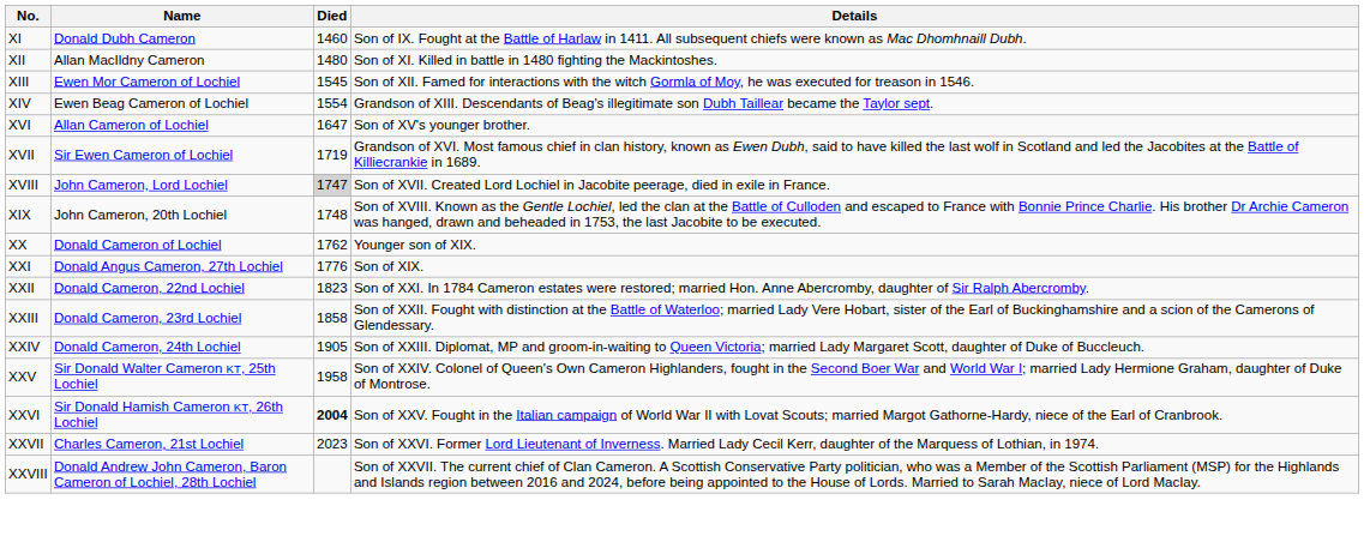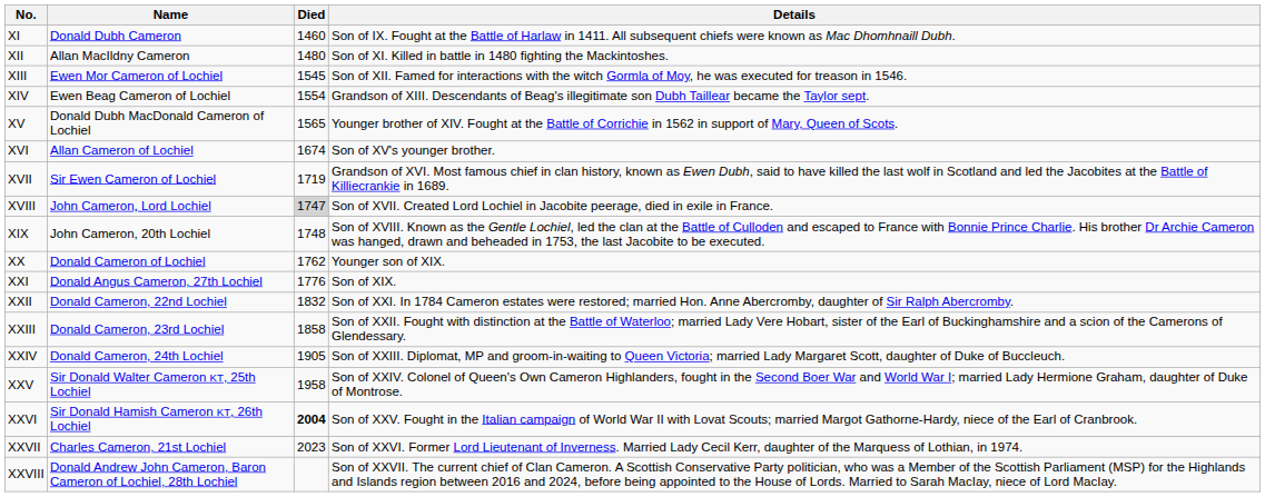 <table class="wikitable">
 <tr>
 <th>No.</th>
 <th>Name</th>
 <th>Died</th>
 <th>Details</th>
 </tr>
 <tr>
 <td>XI</td>
 <td><a href='#'>Donald Dubh Cameron</a></td>
 <td>1460</td>
 <td>Son of IX. Fought at the <a href='#'>Battle of Harlaw</a> in 1411. All subsequent chiefs were known as <em>Mac Dhomhnaill Dubh</em>.</td>
 </tr>
 <tr>
 <td>XII</td>
 <td>Allan MacIldny Cameron</td>
 <td>1480</td>
 <td>Son of XI. Killed in battle in 1480 fighting the Mackintoshes.</td>
 </tr>
 <tr>
 <td>XIII</td>
 <td><a href='#'>Ewen Mor Cameron of Lochiel</a></td>
 <td>1545</td>
 <td>Son of XII. Famed for interactions with the witch <a href='#'>Gormla of Moy</a>, he was executed for treason in 1546.</td>
 </tr>
 <tr>
 <td>XIV</td>
 <td>Ewen Beag Cameron of Lochiel</td>
 <td>1554</td>
 <td>Grandson of XIII. Descendants of Beag's illegitimate son <a href='#'>Dubh Taillear</a> became the <a href='#'>Taylor sept</a>.</td>
 </tr>
 <tr>
+<td>XV</td>
+<td>Donald Dubh MacDonald Cameron of Lochiel</td>
+<td>1565</td>
+<td>Younger brother of XIV. Fought at the <a href='#'>Battle of Corrichie</a> in 1562 in support of <a href='#'>Mary, Queen of Scots</a>.</td>
+</tr>
+<tr>
 <td>XVI</td>
 <td><a href='#'>Allan Cameron of Lochiel</a></td>
-<td>1647</td>
+<td>1674</td>
 <td>Son of XV's younger brother.</td>
 </tr>
 <tr>
 <td>XVII</td>
 <td><a href='#'>Sir Ewen Cameron of Lochiel</a></td>
 <td>1719</td>
 <td>Grandson of XVI. Most famous chief in clan history, known as <em>Ewen Dubh</em>, said to have killed the last wolf in Scotland and led the Jacobites at the <a href='#'>Battle of Killiecrankie</a> in 1689.</td>
 </tr>
 <tr>
 <td>XVIII</td>
 <td><a href='#'>John Cameron, Lord Lochiel</a></td>
 <td style="background: lightgrey;">1747</td>
 <td>Son of XVII. Created Lord Lochiel in Jacobite peerage, died in exile in France.</td>
 </tr>
 <tr>
 <td>XIX</td>
 <td>John Cameron, 20th Lochiel</td>
 <td>1748</td>
 <td>Son of XVIII. Known as the <em>Gentle Lochiel</em>, led the clan at the <a href='#'>Battle of Culloden</a> and escaped to France with <a href='#'>Bonnie Prince Charlie</a>. His brother <a href='#'>Dr Archie Cameron</a> was hanged, drawn and beheaded in 1753, the last Jacobite to be executed.</td>
 </tr>
 <tr>
 <td>XX</td>
 <td><a href='#'>Donald Cameron of Lochiel</a></td>
 <td>1762</td>
 <td>Younger son of XIX.</td>
 </tr>
 <tr>
 <td>XXI</td>
 <td><a href='#'>Donald Angus Cameron, 27th Lochiel</a></td>
 <td>1776</td>
 <td>Son of XIX.</td>
 </tr>
 <tr>
 <td>XXII</td>
 <td><a href='#'>Donald Cameron, 22nd Lochiel</a></td>
-<td>1823</td>
+<td>1832</td>
 <td>Son of XXI. In 1784 Cameron estates were restored; married Hon. Anne Abercromby, daughter of <a href='#'>Sir Ralph Abercromby</a>.</td>
 </tr>
 <tr>
 <td>XXIII</td>
 <td><a href='#'>Donald Cameron, 23rd Lochiel</a></td>
 <td>1858</td>
 <td>Son of XXII. Fought with distinction at the <a href='#'>Battle of Waterloo</a>; married Lady Vere Hobart, sister of the Earl of Buckinghamshire and a scion of the Camerons of Glendessary.</td>
 </tr>
 <tr>
 <td>XXIV</td>
 <td><a href='#'>Donald Cameron, 24th Lochiel</a></td>
 <td>1905</td>
 <td>Son of XXIII. Diplomat, MP and groom-in-waiting to <a href='#'>Queen Victoria</a>; married Lady Margaret Scott, daughter of Duke of Buccleuch.</td>
 </tr>
 <tr>
 <td>XXV</td>
 <td><a href='#'>Sir Donald Walter Cameron <small>KT</small>, 25th Lochiel</a></td>
 <td>1958</td>
 <td>Son of XXIV. Colonel of Queen's Own Cameron Highlanders, fought in the <a href='#'>Second Boer War</a> and <a href='#'>World War I</a>; married Lady Hermione Graham, daughter of Duke of Montrose.</td>
 </tr>
 <tr>
 <td>XXVI</td>
 <td><a href='#'>Sir Donald Hamish Cameron <small>KT</small>, 26th Lochiel</a></td>
 <td><strong>2004</strong></td>
 <td>Son of XXV. Fought in the <a href='#'>Italian campaign</a> of World War II with Lovat Scouts; married Margot Gathorne-Hardy, niece of the Earl of Cranbrook.</td>
 </tr>
 <tr>
 <td>XXVII</td>
 <td><a href='#'>Charles Cameron, 21st Lochiel</a></td>
 <td>2023</td>
 <td>Son of XXVI. Former <a href='#'>Lord Lieutenant of Inverness</a>. Married Lady Cecil Kerr, daughter of the Marquess of Lothian, in 1974.</td>
 </tr>
 <tr>
 <td>XXVIII</td>
 <td><a href='#'>Donald Andrew John Cameron, Baron Cameron of Lochiel, 28th Lochiel</a></td>
 <td></td>
 <td>Son of XXVII. The current chief of Clan Cameron. A Scottish Conservative Party politician, who was a Member of the Scottish Parliament (MSP) for the Highlands and Islands region between 2016 and 2024, before being appointed to the House of Lords. Married to Sarah MacIay, niece of Lord MacIay.</td>
 </tr>
 </table>
